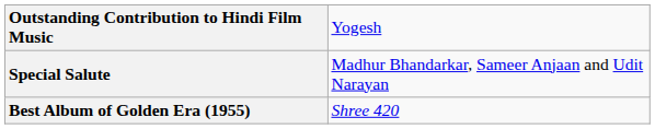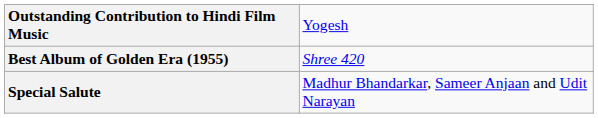 <table class="wikitable">
 <tr>
 <th style="text-align: left; width:50%;">Outstanding Contribution to Hindi Film Music</th>
 <td><a href='#'>Yogesh</a></td>
 </tr>
 <tr>
+<th style="text-align: left;">Best Album of Golden Era (1955)</th>
+<td><em><a href='#'>Shree 420</a></em></td>
+</tr>
+<tr>
 <th style="text-align: left;">Special Salute</th>
 <td><a href='#'>Madhur Bhandarkar</a>, <a href='#'>Sameer Anjaan</a> and <a href='#'>Udit Narayan</a></td>
 </tr>
-<tr>
-<th style="text-align: left;">Best Album of Golden Era (1955)</th>
-<td><em><a href='#'>Shree 420</a></em></td>
-</tr>
 </table>
